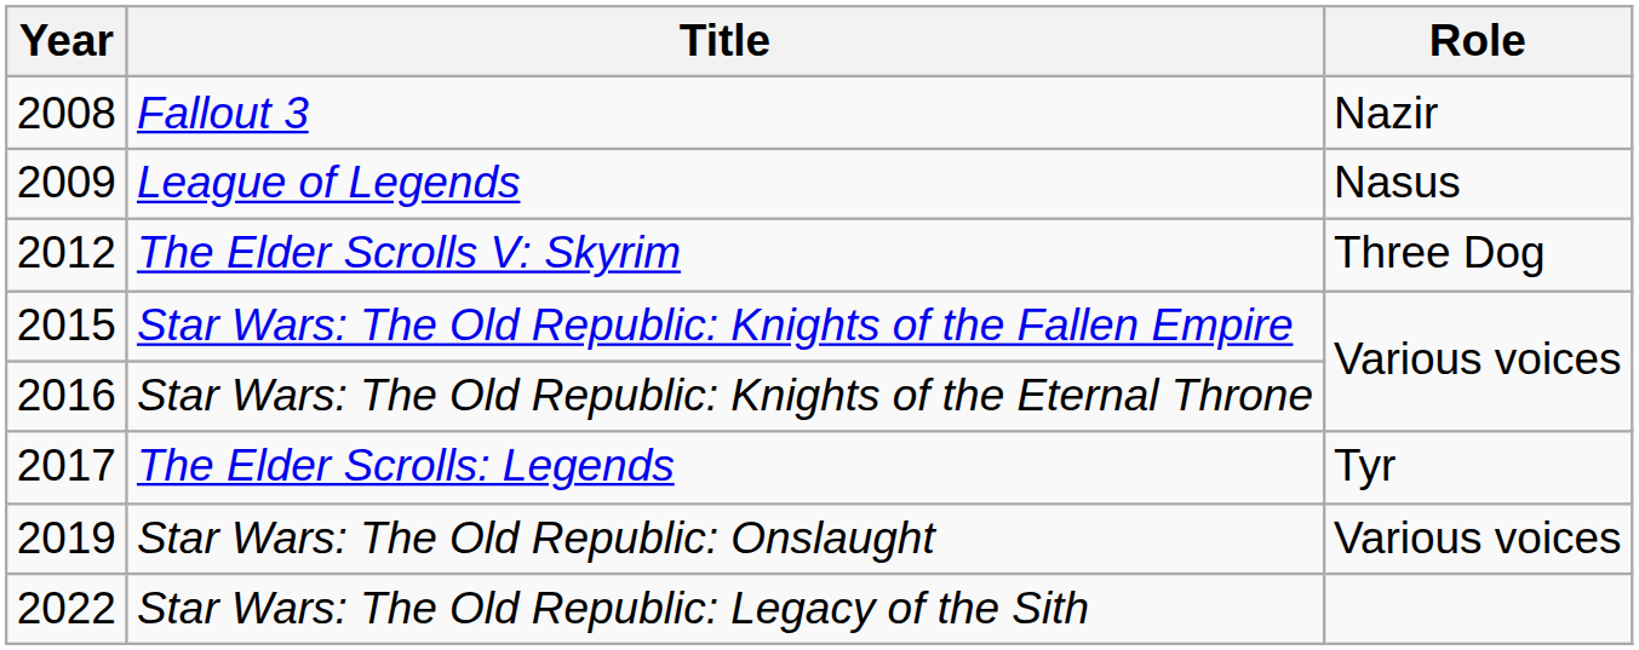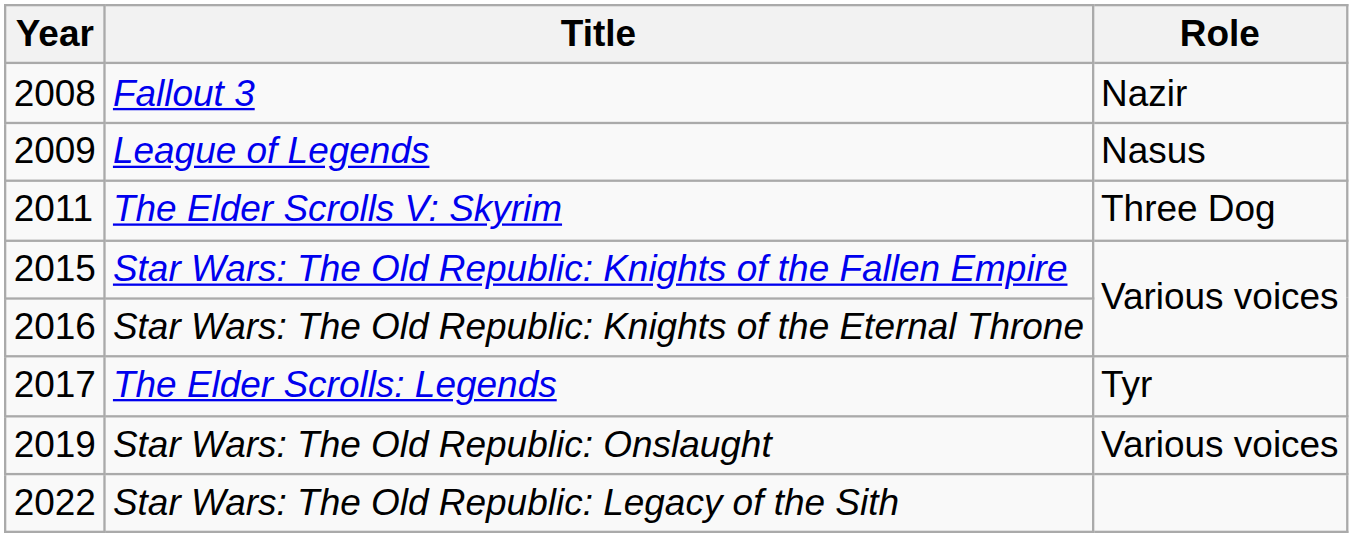 <table class="wikitable sortable">
 <tr>
 <th>Year</th>
 <th>Title</th>
 <th>Role</th>
 </tr>
 <tr>
 <td>2008</td>
 <td><em><a href='#'>Fallout 3</a></em></td>
 <td>Nazir</td>
 </tr>
 <tr>
 <td>2009</td>
 <td><em><a href='#'>League of Legends</a></em></td>
 <td>Nasus</td>
 </tr>
 <tr>
-<td>2012</td>
+<td>2011</td>
 <td><em><a href='#'>The Elder Scrolls V: Skyrim</a></em></td>
 <td>Three Dog</td>
 </tr>
 <tr>
 <td>2015</td>
 <td><a href='#'><em>Star Wars: The Old Republic: Knights of the Fallen Empire</em></a></td>
 <td rowspan="2">Various voices</td>
 </tr>
 <tr>
 <td>2016</td>
 <td><em>Star Wars: The Old Republic: Knights of the Eternal Throne</em></td>
 </tr>
 <tr>
 <td>2017</td>
 <td><em><a href='#'>The Elder Scrolls: Legends</a></em></td>
 <td>Tyr</td>
 </tr>
 <tr>
 <td>2019</td>
 <td><em>Star Wars: The Old Republic: Onslaught</em></td>
 <td>Various voices</td>
 </tr>
 <tr>
 <td>2022</td>
 <td><em>Star Wars: The Old Republic: Legacy of the Sith</em></td>
 <td></td>
 </tr>
 </table>
